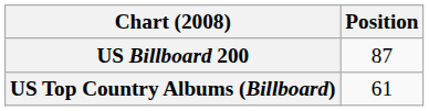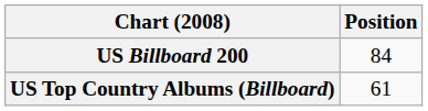 <table class="wikitable sortable plainrowheaders" style="text-align:center">
 <tr>
 <th scope="col">Chart (2008)</th>
 <th scope="col">Position</th>
 </tr>
 <tr>
 <th scope="row">US <em>Billboard</em> 200</th>
-<td>87</td>
+<td>84</td>
 </tr>
 <tr>
 <th scope="row">US Top Country Albums (<em>Billboard</em>)</th>
 <td>61</td>
 </tr>
 </table>
